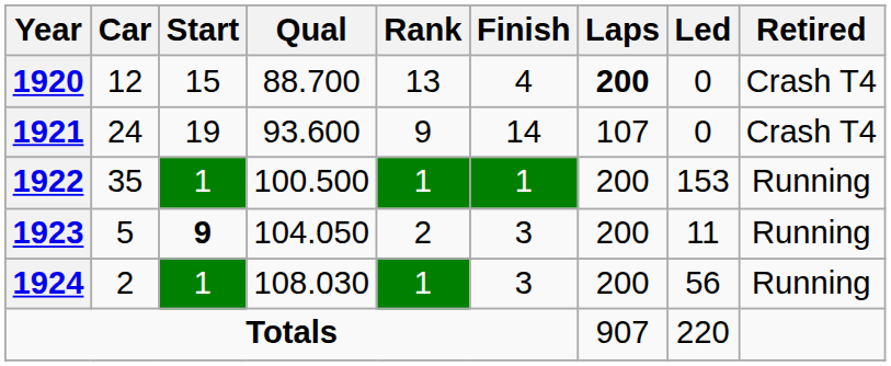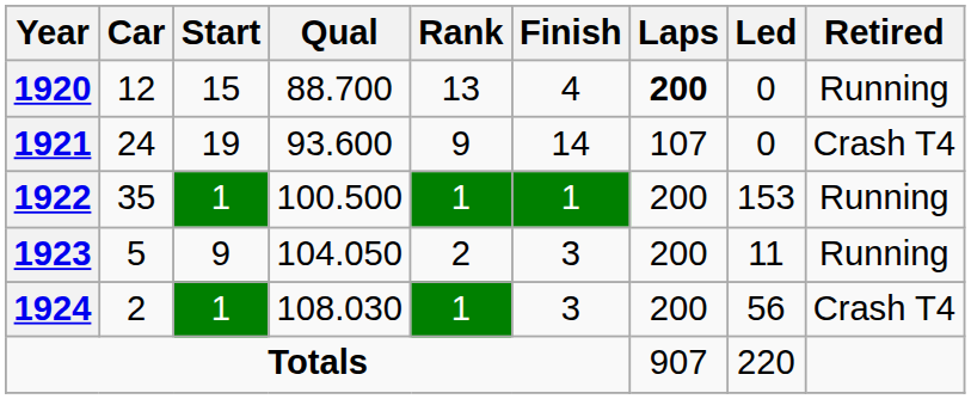 <table class="wikitable" style="text-align:center">
 <tr>
 <th>Year</th>
 <th>Car</th>
 <th>Start</th>
 <th>Qual</th>
 <th>Rank</th>
 <th>Finish</th>
 <th>Laps</th>
 <th>Led</th>
 <th>Retired</th>
 </tr>
 <tr>
 <th><a href='#'>1920</a></th>
 <td>12</td>
 <td>15</td>
 <td>88.700</td>
 <td>13</td>
 <td>4</td>
 <td><strong>200</strong></td>
 <td>0</td>
-<td>Crash T4</td>
+<td>Running</td>
 </tr>
 <tr>
 <th><a href='#'>1921</a></th>
 <td>24</td>
 <td>19</td>
 <td>93.600</td>
 <td>9</td>
 <td>14</td>
 <td>107</td>
 <td>0</td>
 <td>Crash T4</td>
 </tr>
 <tr>
 <th><a href='#'>1922</a></th>
 <td>35</td>
 <td style="background:green;color:white">1</td>
 <td>100.500</td>
 <td style="background:green;color:white">1</td>
 <td style="background:green;color:white">1</td>
 <td>200</td>
 <td>153</td>
 <td>Running</td>
 </tr>
 <tr>
 <th><a href='#'>1923</a></th>
 <td>5</td>
-<td><strong>9</strong></td>
+<td>9</td>
 <td>104.050</td>
 <td>2</td>
 <td>3</td>
 <td>200</td>
 <td>11</td>
 <td>Running</td>
 </tr>
 <tr>
 <th><a href='#'>1924</a></th>
 <td>2</td>
 <td style="background:green;color:white">1</td>
 <td>108.030</td>
 <td style="background:green;color:white">1</td>
 <td>3</td>
 <td>200</td>
 <td>56</td>
-<td>Running</td>
+<td>Crash T4</td>
 </tr>
 <tr>
 <td colspan=6><strong>Totals</strong></td>
 <td>907</td>
 <td>220</td>
 <td></td>
 </tr>
 </table>
